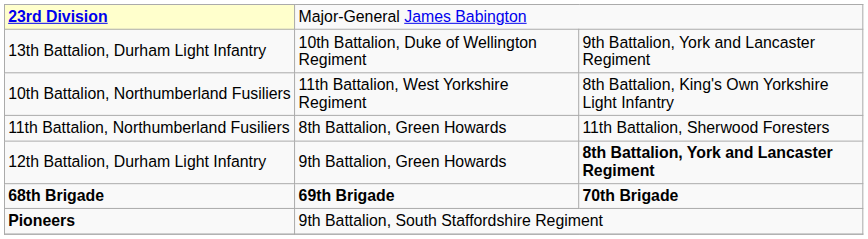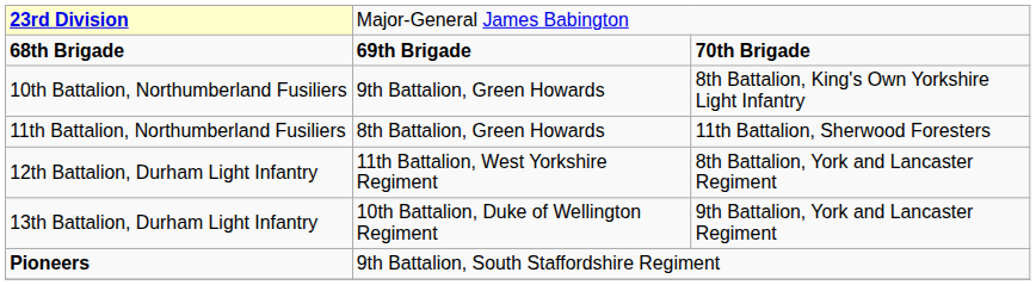 <table class="wikitable">
 <tr>
 <td style="background:#FFFFCC;"><strong><a href='#'>23rd Division</a>  </strong></td>
 <td colspan="2">Major-General <a href='#'>James Babington</a></td>
 </tr>
 <tr>
-<td>13th Battalion, Durham Light Infantry</td>
-<td>10th Battalion, Duke of Wellington Regiment</td>
-<td>9th Battalion, York and Lancaster Regiment</td>
+<td width="320pt"><strong>68th Brigade</strong></td>
+<td width="320pt"><strong>69th Brigade</strong></td>
+<td width="320pt"><strong>70th Brigade</strong></td>
 </tr>
 <tr>
 <td>10th Battalion, Northumberland Fusiliers</td>
-<td>11th Battalion, West Yorkshire Regiment</td>
+<td>9th Battalion, Green Howards</td>
 <td>8th Battalion, King's Own Yorkshire Light Infantry</td>
 </tr>
 <tr>
 <td>11th Battalion, Northumberland Fusiliers</td>
 <td>8th Battalion, Green Howards</td>
 <td>11th Battalion, Sherwood Foresters</td>
 </tr>
 <tr>
 <td>12th Battalion, Durham Light Infantry</td>
-<td>9th Battalion, Green Howards</td>
-<td><strong>8th Battalion, York and Lancaster Regiment</strong></td>
+<td>11th Battalion, West Yorkshire Regiment</td>
+<td>8th Battalion, York and Lancaster Regiment</td>
 </tr>
 <tr>
-<td width="320pt"><strong>68th Brigade</strong></td>
-<td width="320pt"><strong>69th Brigade</strong></td>
-<td width="320pt"><strong>70th Brigade</strong></td>
+<td>13th Battalion, Durham Light Infantry</td>
+<td>10th Battalion, Duke of Wellington Regiment</td>
+<td>9th Battalion, York and Lancaster Regiment</td>
 </tr>
 <tr>
 <td><strong>Pioneers</strong></td>
 <td colspan="2">9th Battalion, South Staffordshire Regiment</td>
 </tr>
 <tr>
 </tr>
 </table>
